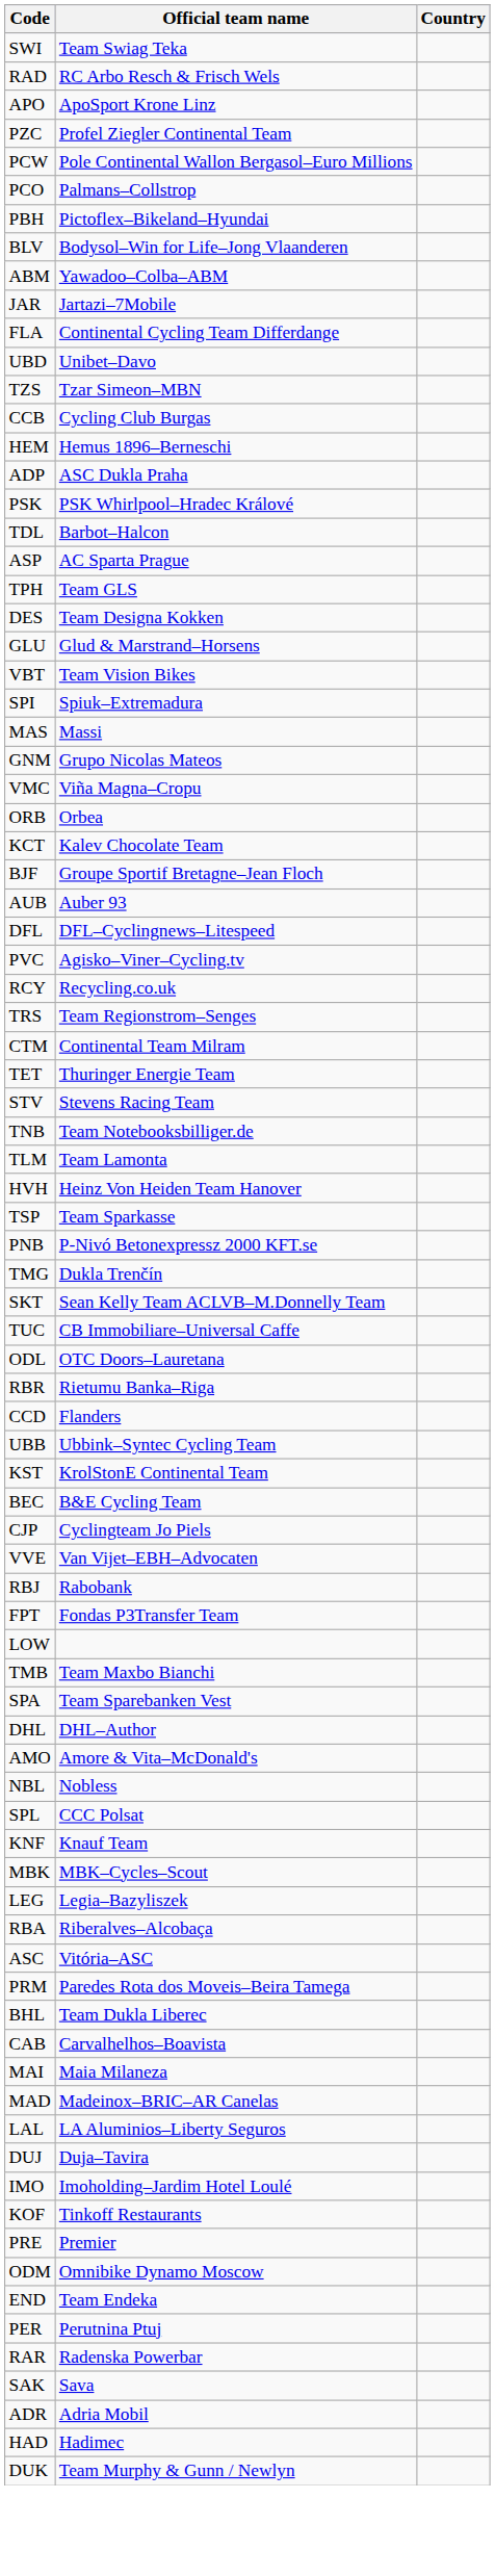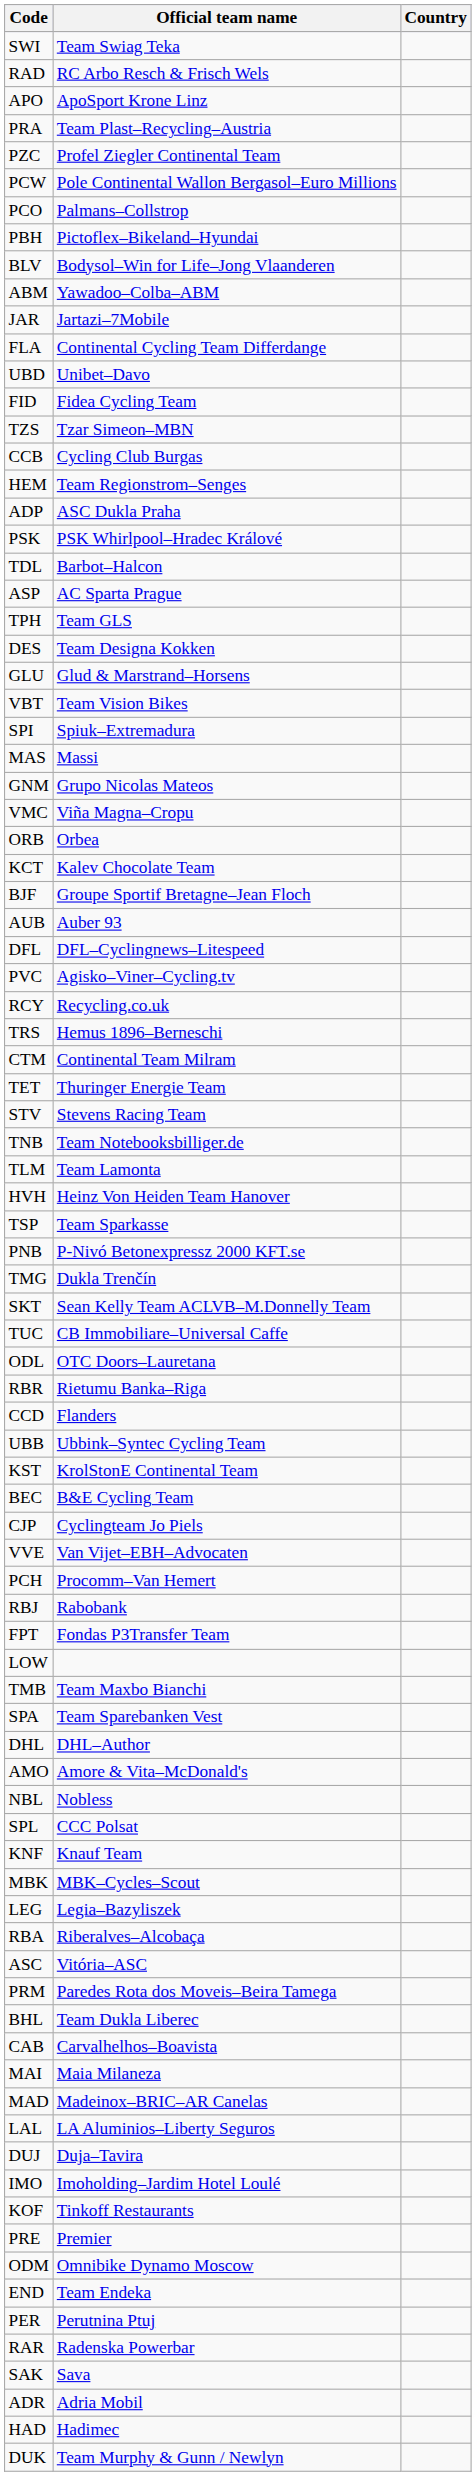 <table class="wikitable">
 <tr style="background:#ccccff;">
 <th>Code</th>
 <th>Official team name</th>
 <th>Country</th>
 </tr>
 <tr>
 <td>SWI</td>
 <td><a href='#'>Team Swiag Teka</a></td>
 <td></td>
 </tr>
 <tr>
 <td>RAD</td>
 <td><a href='#'>RC Arbo Resch & Frisch Wels</a></td>
 <td></td>
 </tr>
 <tr>
 <td>APO</td>
 <td><a href='#'>ApoSport Krone Linz</a></td>
+<td></td>
+</tr>
+<tr>
+<td>PRA</td>
+<td><a href='#'>Team Plast–Recycling–Austria</a></td>
 <td></td>
 </tr>
 <tr>
 <td>PZC</td>
 <td><a href='#'>Profel Ziegler Continental Team</a></td>
 <td></td>
 </tr>
 <tr>
 <td>PCW</td>
 <td><a href='#'>Pole Continental Wallon Bergasol–Euro Millions</a></td>
 <td></td>
 </tr>
 <tr>
 <td>PCO</td>
 <td><a href='#'>Palmans–Collstrop</a></td>
 <td></td>
 </tr>
 <tr>
 <td>PBH</td>
 <td><a href='#'>Pictoflex–Bikeland–Hyundai</a></td>
 <td></td>
 </tr>
 <tr>
 <td>BLV</td>
 <td><a href='#'>Bodysol–Win for Life–Jong Vlaanderen</a></td>
 <td></td>
 </tr>
 <tr>
 <td>ABM</td>
 <td><a href='#'>Yawadoo–Colba–ABM</a></td>
 <td></td>
 </tr>
 <tr>
 <td>JAR</td>
 <td><a href='#'>Jartazi–7Mobile</a></td>
 <td></td>
 </tr>
 <tr>
 <td>FLA</td>
 <td><a href='#'>Continental Cycling Team Differdange</a></td>
 <td></td>
 </tr>
 <tr>
 <td>UBD</td>
 <td><a href='#'>Unibet–Davo</a></td>
 <td></td>
 </tr>
 <tr>
+<td>FID</td>
+<td><a href='#'>Fidea Cycling Team</a></td>
+<td></td>
+</tr>
+<tr>
 <td>TZS</td>
 <td><a href='#'>Tzar Simeon–MBN</a></td>
 <td></td>
 </tr>
 <tr>
 <td>CCB</td>
 <td><a href='#'>Cycling Club Burgas</a></td>
 <td></td>
 </tr>
 <tr>
 <td>HEM</td>
-<td><a href='#'>Hemus 1896–Berneschi</a></td>
+<td><a href='#'>Team Regionstrom–Senges</a></td>
 <td></td>
 </tr>
 <tr>
 <td>ADP</td>
 <td><a href='#'>ASC Dukla Praha</a></td>
 <td></td>
 </tr>
 <tr>
 <td>PSK</td>
 <td><a href='#'>PSK Whirlpool–Hradec Králové</a></td>
 <td></td>
 </tr>
 <tr>
 <td>TDL</td>
 <td><a href='#'>Barbot–Halcon</a></td>
 <td></td>
 </tr>
 <tr>
 <td>ASP</td>
 <td><a href='#'>AC Sparta Prague</a></td>
 <td></td>
 </tr>
 <tr>
 <td>TPH</td>
 <td><a href='#'>Team GLS</a></td>
 <td></td>
 </tr>
 <tr>
 <td>DES</td>
 <td><a href='#'>Team Designa Kokken</a></td>
 <td></td>
 </tr>
 <tr>
 <td>GLU</td>
 <td><a href='#'>Glud & Marstrand–Horsens</a></td>
 <td></td>
 </tr>
 <tr>
 <td>VBT</td>
 <td><a href='#'>Team Vision Bikes</a></td>
 <td></td>
 </tr>
 <tr>
 <td>SPI</td>
 <td><a href='#'>Spiuk–Extremadura</a></td>
 <td></td>
 </tr>
 <tr>
 <td>MAS</td>
 <td><a href='#'>Massi</a></td>
 <td></td>
 </tr>
 <tr>
 <td>GNM</td>
 <td><a href='#'>Grupo Nicolas Mateos</a></td>
 <td></td>
 </tr>
 <tr>
 <td>VMC</td>
 <td><a href='#'>Viña Magna–Cropu</a></td>
 <td></td>
 </tr>
 <tr>
 <td>ORB</td>
 <td><a href='#'>Orbea</a></td>
 <td></td>
 </tr>
 <tr>
 <td>KCT</td>
 <td><a href='#'>Kalev Chocolate Team</a></td>
 <td></td>
 </tr>
 <tr>
 <td>BJF</td>
 <td><a href='#'>Groupe Sportif Bretagne–Jean Floch</a></td>
 <td></td>
 </tr>
 <tr>
 <td>AUB</td>
 <td><a href='#'>Auber 93</a></td>
 <td></td>
 </tr>
 <tr>
 <td>DFL</td>
 <td><a href='#'>DFL–Cyclingnews–Litespeed</a></td>
 <td></td>
 </tr>
 <tr>
 <td>PVC</td>
 <td><a href='#'>Agisko–Viner–Cycling.tv</a></td>
 <td></td>
 </tr>
 <tr>
 <td>RCY</td>
 <td><a href='#'>Recycling.co.uk</a></td>
 <td></td>
 </tr>
 <tr>
 <td>TRS</td>
-<td><a href='#'>Team Regionstrom–Senges</a></td>
+<td><a href='#'>Hemus 1896–Berneschi</a></td>
 <td></td>
 </tr>
 <tr>
 <td>CTM</td>
 <td><a href='#'>Continental Team Milram</a></td>
 <td></td>
 </tr>
 <tr>
 <td>TET</td>
 <td><a href='#'>Thuringer Energie Team</a></td>
 <td></td>
 </tr>
 <tr>
 <td>STV</td>
 <td><a href='#'>Stevens Racing Team</a></td>
 <td></td>
 </tr>
 <tr>
 <td>TNB</td>
 <td><a href='#'>Team Notebooksbilliger.de</a></td>
 <td></td>
 </tr>
 <tr>
 <td>TLM</td>
 <td><a href='#'>Team Lamonta</a></td>
 <td></td>
 </tr>
 <tr>
 <td>HVH</td>
 <td><a href='#'>Heinz Von Heiden Team Hanover</a></td>
 <td></td>
 </tr>
 <tr>
 <td>TSP</td>
 <td><a href='#'>Team Sparkasse</a></td>
 <td></td>
 </tr>
 <tr>
 <td>PNB</td>
 <td><a href='#'>P-Nivó Betonexpressz 2000 KFT.se</a></td>
 <td></td>
 </tr>
 <tr>
 <td>TMG</td>
 <td><a href='#'>Dukla Trenčín</a></td>
 <td></td>
 </tr>
 <tr>
 <td>SKT</td>
 <td><a href='#'>Sean Kelly Team ACLVB–M.Donnelly Team</a></td>
 <td></td>
 </tr>
 <tr>
 <td>TUC</td>
 <td><a href='#'>CB Immobiliare–Universal Caffe</a></td>
 <td></td>
 </tr>
 <tr>
 <td>ODL</td>
 <td><a href='#'>OTC Doors–Lauretana</a></td>
 <td></td>
 </tr>
 <tr>
 <td>RBR</td>
 <td><a href='#'>Rietumu Banka–Riga</a></td>
 <td></td>
 </tr>
 <tr>
 <td>CCD</td>
 <td><a href='#'>Flanders</a></td>
 <td></td>
 </tr>
 <tr>
 <td>UBB</td>
 <td><a href='#'>Ubbink–Syntec Cycling Team</a></td>
 <td></td>
 </tr>
 <tr>
 <td>KST</td>
 <td><a href='#'>KrolStonE Continental Team</a></td>
 <td></td>
 </tr>
 <tr>
 <td>BEC</td>
 <td><a href='#'>B&E Cycling Team</a></td>
 <td></td>
 </tr>
 <tr>
 <td>CJP</td>
 <td><a href='#'>Cyclingteam Jo Piels</a></td>
 <td></td>
 </tr>
 <tr>
 <td>VVE</td>
 <td><a href='#'>Van Vijet–EBH–Advocaten</a></td>
+<td></td>
+</tr>
+<tr>
+<td>PCH</td>
+<td><a href='#'>Procomm–Van Hemert</a></td>
 <td></td>
 </tr>
 <tr>
 <td>RBJ</td>
 <td><a href='#'>Rabobank</a></td>
 <td></td>
 </tr>
 <tr>
 <td>FPT</td>
 <td><a href='#'>Fondas P3Transfer Team</a></td>
 <td></td>
 </tr>
 <tr>
 <td>LOW</td>
 <td></td>
 <td></td>
 </tr>
 <tr>
 <td>TMB</td>
 <td><a href='#'>Team Maxbo Bianchi</a></td>
 <td></td>
 </tr>
 <tr>
 <td>SPA</td>
 <td><a href='#'>Team Sparebanken Vest</a></td>
 <td></td>
 </tr>
 <tr>
 <td>DHL</td>
 <td><a href='#'>DHL–Author</a></td>
 <td></td>
 </tr>
 <tr>
 <td>AMO</td>
 <td><a href='#'>Amore & Vita–McDonald's</a></td>
 <td></td>
 </tr>
 <tr>
 <td>NBL</td>
 <td><a href='#'>Nobless</a></td>
 <td></td>
 </tr>
 <tr>
 <td>SPL</td>
 <td><a href='#'>CCC Polsat</a></td>
 <td></td>
 </tr>
 <tr>
 <td>KNF</td>
 <td><a href='#'>Knauf Team</a></td>
 <td></td>
 </tr>
 <tr>
 <td>MBK</td>
 <td><a href='#'>MBK–Cycles–Scout</a></td>
 <td></td>
 </tr>
 <tr>
 <td>LEG</td>
 <td><a href='#'>Legia–Bazyliszek</a></td>
 <td></td>
 </tr>
 <tr>
 <td>RBA</td>
 <td><a href='#'>Riberalves–Alcobaça</a></td>
 <td></td>
 </tr>
 <tr>
 <td>ASC</td>
 <td><a href='#'>Vitória–ASC</a></td>
 <td></td>
 </tr>
 <tr>
 <td>PRM</td>
 <td><a href='#'>Paredes Rota dos Moveis–Beira Tamega</a></td>
 <td></td>
 </tr>
 <tr>
 <td>BHL</td>
 <td><a href='#'>Team Dukla Liberec</a></td>
 <td></td>
 </tr>
 <tr>
 <td>CAB</td>
 <td><a href='#'>Carvalhelhos–Boavista</a></td>
 <td></td>
 </tr>
 <tr>
 <td>MAI</td>
 <td><a href='#'>Maia Milaneza</a></td>
 <td></td>
 </tr>
 <tr>
 <td>MAD</td>
 <td><a href='#'>Madeinox–BRIC–AR Canelas</a></td>
 <td></td>
 </tr>
 <tr>
 <td>LAL</td>
 <td><a href='#'>LA Aluminios–Liberty Seguros</a></td>
 <td></td>
 </tr>
 <tr>
 <td>DUJ</td>
 <td><a href='#'>Duja–Tavira</a></td>
 <td></td>
 </tr>
 <tr>
 <td>IMO</td>
 <td><a href='#'>Imoholding–Jardim Hotel Loulé</a></td>
 <td></td>
 </tr>
 <tr>
 <td>KOF</td>
 <td><a href='#'>Tinkoff Restaurants</a></td>
 <td></td>
 </tr>
 <tr>
 <td>PRE</td>
 <td><a href='#'>Premier</a></td>
 <td></td>
 </tr>
 <tr>
 <td>ODM</td>
 <td><a href='#'>Omnibike Dynamo Moscow</a></td>
 <td></td>
 </tr>
 <tr>
 <td>END</td>
 <td><a href='#'>Team Endeka</a></td>
 <td></td>
 </tr>
 <tr>
 <td>PER</td>
 <td><a href='#'>Perutnina Ptuj</a></td>
 <td></td>
 </tr>
 <tr>
 <td>RAR</td>
 <td><a href='#'>Radenska Powerbar</a></td>
 <td></td>
 </tr>
 <tr>
 <td>SAK</td>
 <td><a href='#'>Sava</a></td>
 <td></td>
 </tr>
 <tr>
 <td>ADR</td>
 <td><a href='#'>Adria Mobil</a></td>
 <td></td>
 </tr>
 <tr>
 <td>HAD</td>
 <td><a href='#'>Hadimec</a></td>
 <td></td>
 </tr>
 <tr>
 <td>DUK</td>
 <td><a href='#'>Team Murphy & Gunn / Newlyn</a></td>
 <td></td>
 </tr>
 </table>
